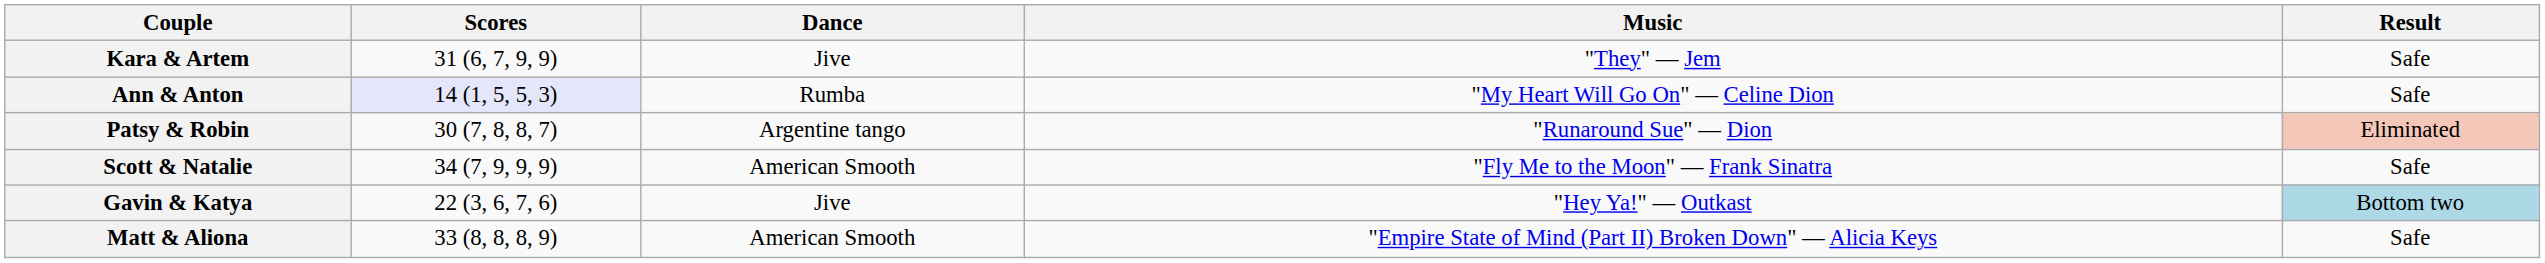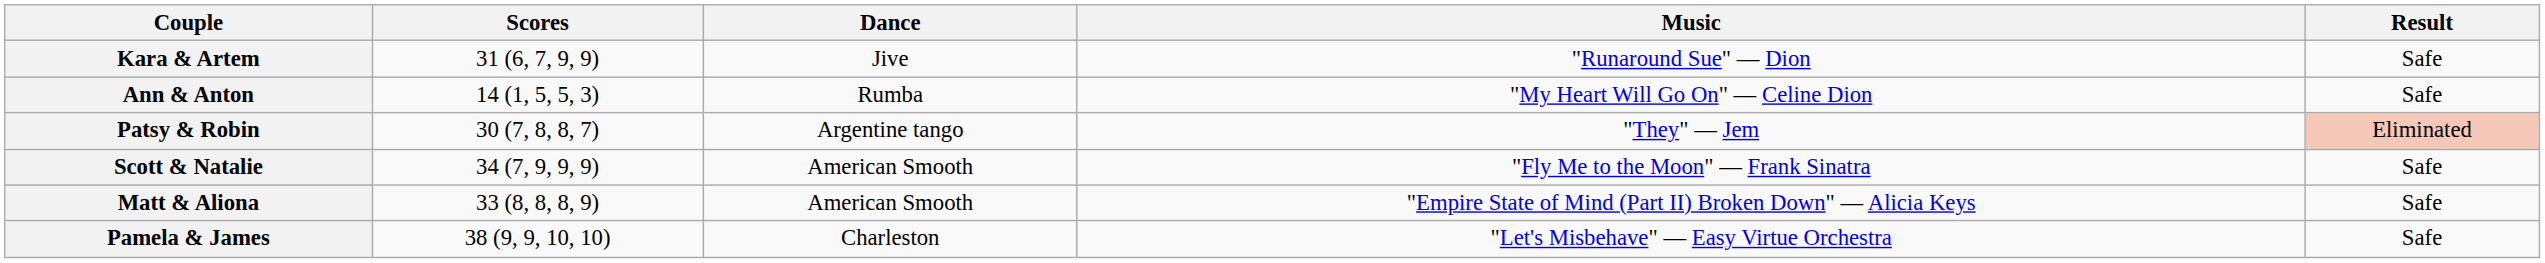 <table class="wikitable sortable" style="text-align:center; width:90%">
 <tr>
 <th scope="col">Couple</th>
 <th scope="col">Scores</th>
 <th scope="col" class="unsortable">Dance</th>
 <th scope="col" class="unsortable">Music</th>
 <th scope="col" class="unsortable">Result</th>
 </tr>
 <tr>
 <th scope="row">Kara & Artem</th>
 <td>31 (6, 7, 9, 9)</td>
 <td>Jive</td>
-<td>"<a href='#'>They</a>" — <a href='#'>Jem</a></td>
+<td>"<a href='#'>Runaround Sue</a>" — <a href='#'>Dion</a></td>
 <td>Safe</td>
 </tr>
 <tr>
 <th scope="row">Ann & Anton</th>
-<td style="background: lavender;">14 (1, 5, 5, 3)</td>
+<td>14 (1, 5, 5, 3)</td>
 <td>Rumba</td>
 <td>"<a href='#'>My Heart Will Go On</a>" — <a href='#'>Celine Dion</a></td>
 <td>Safe</td>
 </tr>
 <tr>
 <th scope="row">Patsy & Robin</th>
 <td>30 (7, 8, 8, 7)</td>
 <td>Argentine tango</td>
-<td>"<a href='#'>Runaround Sue</a>" — <a href='#'>Dion</a></td>
+<td>"<a href='#'>They</a>" — <a href='#'>Jem</a></td>
 <td bgcolor="f4c7b8">Eliminated</td>
 </tr>
 <tr>
 <th scope="row">Scott & Natalie</th>
 <td>34 (7, 9, 9, 9)</td>
 <td>American Smooth</td>
 <td>"<a href='#'>Fly Me to the Moon</a>" — <a href='#'>Frank Sinatra</a></td>
 <td>Safe</td>
 </tr>
 <tr>
-<th scope="row">Gavin & Katya</th>
-<td>22 (3, 6, 7, 6)</td>
-<td>Jive</td>
-<td>"<a href='#'>Hey Ya!</a>" — <a href='#'>Outkast</a></td>
-<td bgcolor="lightblue">Bottom two</td>
-</tr>
-<tr>
 <th scope="row">Matt & Aliona</th>
 <td>33 (8, 8, 8, 9)</td>
 <td>American Smooth</td>
 <td>"<a href='#'>Empire State of Mind (Part II) Broken Down</a>" — <a href='#'>Alicia Keys</a></td>
 <td>Safe</td>
 </tr>
+<tr>
+<th scope="row">Pamela & James</th>
+<td>38 (9, 9, 10, 10)</td>
+<td>Charleston</td>
+<td>"<a href='#'>Let's Misbehave</a>" — <a href='#'>Easy Virtue Orchestra</a></td>
+<td>Safe</td>
+</tr>
 </table>
